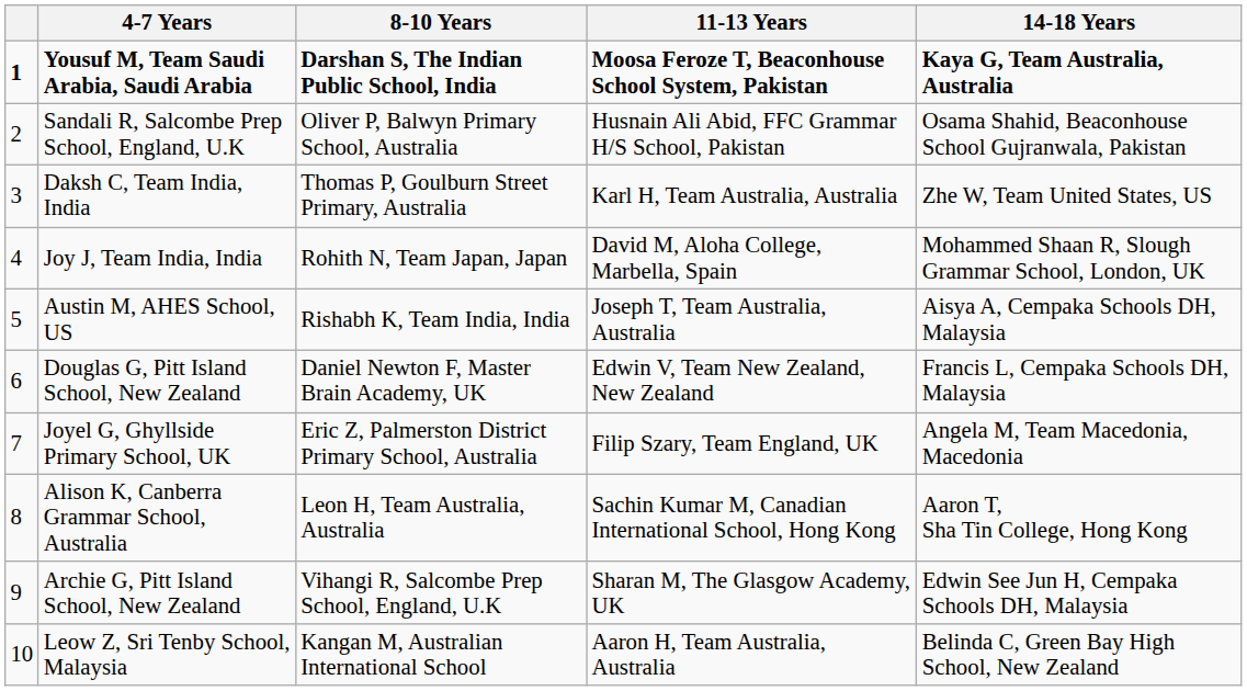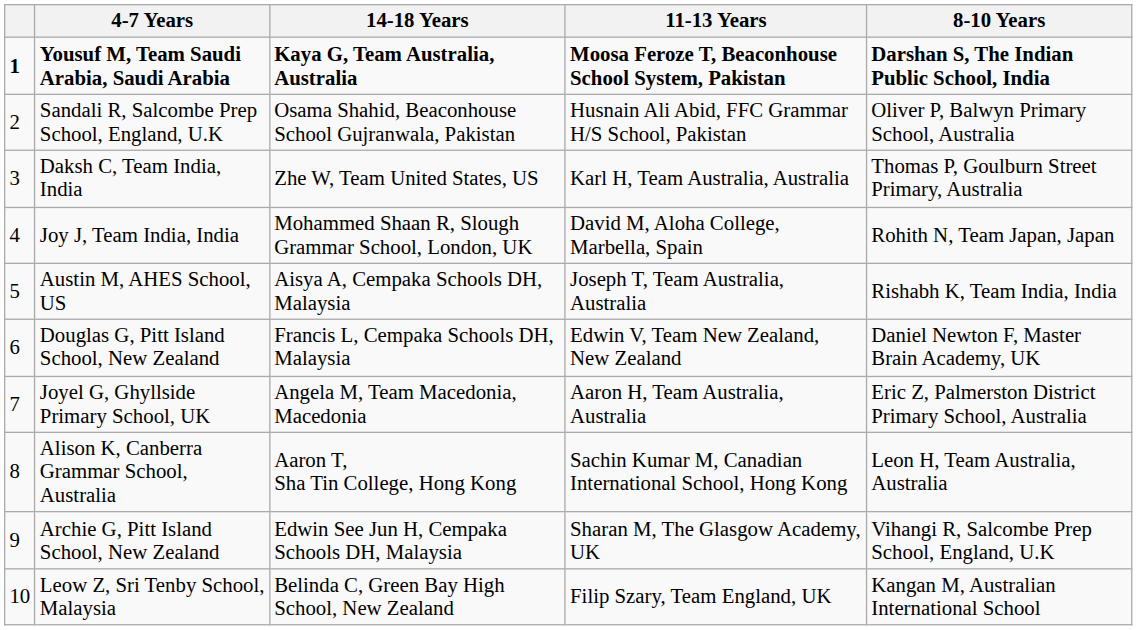 <table class="wikitable sortable">
 <tr>
 <th></th>
 <th><strong>4-7 Years</strong></th>
+<th><strong>14-18 Years</strong></th>
+<th><strong>11-13 Years</strong></th>
 <th><strong>8-10 Years</strong></th>
-<th><strong>11-13 Years</strong></th>
-<th><strong>14-18 Years</strong></th>
 </tr>
 <tr>
 <td><strong>1</strong></td>
 <td><strong>Yousuf M, Team Saudi Arabia, Saudi Arabia</strong></td>
+<td><strong>Kaya G, Team Australia, Australia</strong></td>
+<td><strong>Moosa Feroze T, Beaconhouse School System, Pakistan</strong></td>
 <td><strong>Darshan S, The Indian Public School, India</strong></td>
-<td><strong>Moosa Feroze T, Beaconhouse School System, Pakistan</strong></td>
-<td><strong>Kaya G, Team Australia, Australia</strong></td>
 </tr>
 <tr>
 <td>2</td>
 <td>Sandali R, Salcombe Prep School, England, U.K</td>
+<td>Osama Shahid, Beaconhouse School Gujranwala, Pakistan</td>
+<td>Husnain Ali Abid, FFC Grammar H/S School, Pakistan</td>
 <td>Oliver P, Balwyn Primary School, Australia</td>
-<td>Husnain Ali Abid, FFC Grammar H/S School, Pakistan</td>
-<td>Osama Shahid, Beaconhouse School Gujranwala, Pakistan</td>
 </tr>
 <tr>
 <td>3</td>
 <td>Daksh C, Team India, India</td>
+<td>Zhe W, Team United States, US</td>
+<td>Karl H, Team Australia, Australia</td>
 <td>Thomas P, Goulburn Street Primary, Australia</td>
-<td>Karl H, Team Australia, Australia</td>
-<td>Zhe W, Team United States, US</td>
 </tr>
 <tr>
 <td>4</td>
 <td>Joy J, Team India, India</td>
+<td>Mohammed Shaan R, Slough Grammar School, London, UK</td>
+<td>David M, Aloha College, Marbella, Spain</td>
 <td>Rohith N, Team Japan, Japan</td>
-<td>David M, Aloha College, Marbella, Spain</td>
-<td>Mohammed Shaan R, Slough Grammar School, London, UK</td>
 </tr>
 <tr>
 <td>5</td>
 <td>Austin M, AHES School, US</td>
+<td>Aisya A, Cempaka Schools DH, Malaysia</td>
+<td>Joseph T, Team Australia, Australia</td>
 <td>Rishabh K, Team India, India</td>
-<td>Joseph T, Team Australia, Australia</td>
-<td>Aisya A, Cempaka Schools DH, Malaysia</td>
 </tr>
 <tr>
 <td>6</td>
 <td>Douglas G, Pitt Island School, New Zealand</td>
+<td>Francis L, Cempaka Schools DH, Malaysia</td>
+<td>Edwin V, Team New Zealand, New Zealand</td>
 <td>Daniel Newton F, Master Brain Academy, UK</td>
-<td>Edwin V, Team New Zealand, New Zealand</td>
-<td>Francis L, Cempaka Schools DH, Malaysia</td>
 </tr>
 <tr>
 <td>7</td>
 <td>Joyel G, Ghyllside Primary School, UK</td>
+<td>Angela M, Team Macedonia, Macedonia</td>
+<td>Aaron H, Team Australia, Australia</td>
 <td>Eric Z, Palmerston District Primary School, Australia</td>
-<td>Filip Szary, Team England, UK</td>
-<td>Angela M, Team Macedonia, Macedonia</td>
 </tr>
 <tr>
 <td>8</td>
 <td>Alison K, Canberra Grammar School, Australia</td>
+<td>Aaron T,<br>Sha Tin College, Hong Kong</td>
+<td>Sachin Kumar M, Canadian International School, Hong Kong</td>
 <td>Leon H, Team Australia, Australia</td>
-<td>Sachin Kumar M, Canadian International School, Hong Kong</td>
-<td>Aaron T,<br>Sha Tin College, Hong Kong</td>
 </tr>
 <tr>
 <td>9</td>
 <td>Archie G, Pitt Island School, New Zealand</td>
+<td>Edwin See Jun H, Cempaka Schools DH, Malaysia</td>
+<td>Sharan M, The Glasgow Academy, UK</td>
 <td>Vihangi R, Salcombe Prep School, England, U.K</td>
-<td>Sharan M, The Glasgow Academy, UK</td>
-<td>Edwin See Jun H, Cempaka Schools DH, Malaysia</td>
 </tr>
 <tr>
 <td>10</td>
 <td>Leow Z, Sri Tenby School, Malaysia</td>
+<td>Belinda C, Green Bay High School, New Zealand</td>
+<td>Filip Szary, Team England, UK</td>
 <td>Kangan M, Australian International School</td>
-<td>Aaron H, Team Australia, Australia</td>
-<td>Belinda C, Green Bay High School, New Zealand</td>
 </tr>
 </table>
